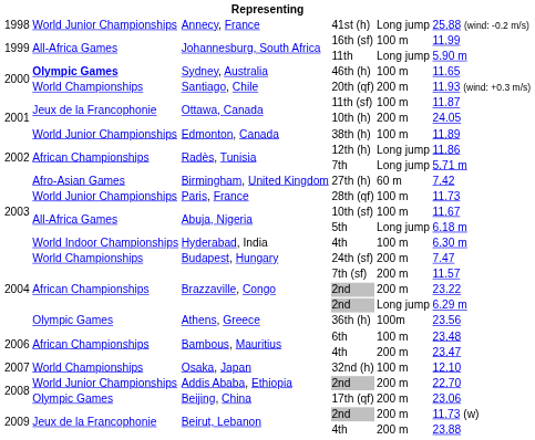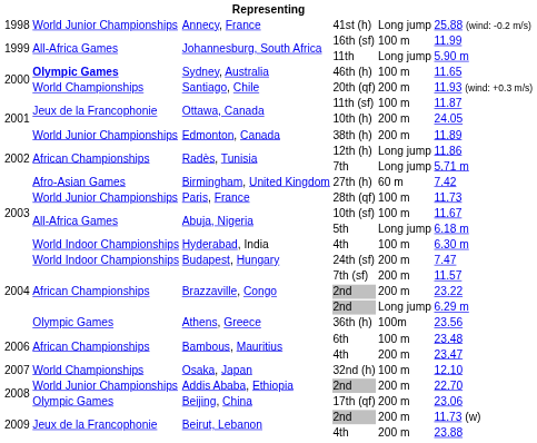 <table>
 <tr>
 <th colspan="6">Representing </th>
 </tr>
 <tr>
 <td>1998</td>
 <td><a href='#'>World Junior Championships</a></td>
 <td><a href='#'>Annecy</a>, <a href='#'>France</a></td>
 <td>41st (h)</td>
 <td>Long jump</td>
 <td><a href='#'>25.88</a> <small>(wind: -0.2 m/s)</small></td>
 </tr>
 <tr>
 <td rowspan=2>1999</td>
 <td rowspan=2><a href='#'>All-Africa Games</a></td>
 <td rowspan=2><a href='#'>Johannesburg, South Africa</a></td>
 <td>16th (sf)</td>
 <td>100 m</td>
 <td><a href='#'>11.99</a></td>
 </tr>
 <tr>
 <td>11th</td>
 <td>Long jump</td>
 <td><a href='#'>5.90 m</a></td>
 </tr>
 <tr>
 <td rowspan=2>2000</td>
 <td><strong><a href='#'>Olympic Games</a></strong></td>
 <td><a href='#'>Sydney</a>, <a href='#'>Australia</a></td>
 <td>46th (h)</td>
 <td>100 m</td>
 <td><a href='#'>11.65</a></td>
 </tr>
 <tr>
 <td><a href='#'>World Championships</a></td>
 <td><a href='#'>Santiago</a>, <a href='#'>Chile</a></td>
 <td>20th (qf)</td>
 <td>200 m</td>
 <td><a href='#'>11.93</a> <small>(wind: +0.3 m/s)</small></td>
 </tr>
 <tr>
 <td rowspan=3>2001</td>
 <td rowspan=2><a href='#'>Jeux de la Francophonie</a></td>
 <td rowspan=2><a href='#'>Ottawa, Canada</a></td>
 <td>11th (sf)</td>
 <td>100 m</td>
 <td><a href='#'>11.87</a></td>
 </tr>
 <tr>
 <td>10th (h)</td>
 <td>200 m</td>
 <td><a href='#'>24.05</a></td>
 </tr>
 <tr>
 <td><a href='#'>World Junior Championships</a></td>
 <td><a href='#'>Edmonton</a>, <a href='#'>Canada</a></td>
 <td>38th (h)</td>
-<td>100 m</td>
+<td>200 m</td>
 <td><a href='#'>11.89</a></td>
 </tr>
 <tr>
 <td rowspan=2>2002</td>
 <td rowspan=2><a href='#'>African Championships</a></td>
 <td rowspan=2><a href='#'>Radès</a>, <a href='#'>Tunisia</a></td>
 <td>12th (h)</td>
 <td>Long jump</td>
 <td><a href='#'>11.86</a></td>
 </tr>
 <tr>
 <td>7th</td>
 <td>Long jump</td>
 <td><a href='#'>5.71 m</a></td>
 </tr>
 <tr>
 <td rowspan=5>2003</td>
 <td><a href='#'>Afro-Asian Games</a></td>
 <td><a href='#'>Birmingham</a>, <a href='#'>United Kingdom</a></td>
 <td>27th (h)</td>
 <td>60 m</td>
 <td><a href='#'>7.42</a></td>
 </tr>
 <tr>
 <td><a href='#'>World Junior Championships</a></td>
 <td><a href='#'>Paris</a>, <a href='#'>France</a></td>
 <td>28th (qf)</td>
 <td>100 m</td>
 <td><a href='#'>11.73</a></td>
 </tr>
 <tr>
 <td rowspan=2><a href='#'>All-Africa Games</a></td>
 <td rowspan=2><a href='#'>Abuja, Nigeria</a></td>
 <td>10th (sf)</td>
 <td>100 m</td>
 <td><a href='#'>11.67</a></td>
 </tr>
 <tr>
 <td>5th</td>
 <td>Long jump</td>
 <td><a href='#'>6.18 m</a></td>
 </tr>
 <tr>
 <td><a href='#'>World Indoor Championships</a></td>
 <td><a href='#'>Hyderabad</a>, India</td>
 <td>4th</td>
 <td>100 m</td>
 <td><a href='#'>6.30 m</a></td>
 </tr>
 <tr>
 <td rowspan=5>2004</td>
-<td><a href='#'>World Championships</a></td>
+<td><a href='#'>World Indoor Championships</a></td>
 <td><a href='#'>Budapest</a>, <a href='#'>Hungary</a></td>
 <td>24th (sf)</td>
 <td>200 m</td>
 <td><a href='#'>7.47</a></td>
 </tr>
 <tr>
 <td rowspan=3><a href='#'>African Championships</a></td>
 <td rowspan=3><a href='#'>Brazzaville</a>, <a href='#'>Congo</a></td>
 <td>7th (sf)</td>
 <td>200 m</td>
 <td><a href='#'>11.57</a></td>
 </tr>
 <tr>
 <td bgcolor="silver">2nd</td>
 <td>200 m</td>
 <td><a href='#'>23.22</a></td>
 </tr>
 <tr>
 <td bgcolor="silver">2nd</td>
 <td>Long jump</td>
 <td><a href='#'>6.29 m</a></td>
 </tr>
 <tr>
 <td><a href='#'>Olympic Games</a></td>
 <td><a href='#'>Athens</a>, <a href='#'>Greece</a></td>
 <td>36th (h)</td>
 <td>100m</td>
 <td><a href='#'>23.56</a></td>
 </tr>
 <tr>
 <td rowspan=2>2006</td>
 <td rowspan=2><a href='#'>African Championships</a></td>
 <td rowspan=2><a href='#'>Bambous</a>, <a href='#'>Mauritius</a></td>
 <td>6th</td>
 <td>100 m</td>
 <td><a href='#'>23.48</a></td>
 </tr>
 <tr>
 <td>4th</td>
 <td>200 m</td>
 <td><a href='#'>23.47</a></td>
 </tr>
 <tr>
 <td>2007</td>
 <td><a href='#'>World Championships</a></td>
 <td><a href='#'>Osaka</a>, <a href='#'>Japan</a></td>
 <td>32nd (h)</td>
 <td>100 m</td>
 <td><a href='#'>12.10</a></td>
 </tr>
 <tr>
 <td rowspan=2>2008</td>
 <td><a href='#'>World Junior Championships</a></td>
 <td><a href='#'>Addis Ababa</a>, <a href='#'>Ethiopia</a></td>
 <td bgcolor="silver">2nd</td>
 <td>200 m</td>
 <td><a href='#'>22.70</a></td>
 </tr>
 <tr>
 <td><a href='#'>Olympic Games</a></td>
 <td><a href='#'>Beijing</a>, <a href='#'>China</a></td>
 <td>17th (qf)</td>
 <td>200 m</td>
 <td><a href='#'>23.06</a></td>
 </tr>
 <tr>
 <td rowspan=2>2009</td>
 <td rowspan=2><a href='#'>Jeux de la Francophonie</a></td>
 <td rowspan=2><a href='#'>Beirut, Lebanon</a></td>
 <td bgcolor="silver">2nd</td>
 <td>200 m</td>
 <td><a href='#'>11.73</a> (w)</td>
 </tr>
 <tr>
 <td>4th</td>
 <td>200 m</td>
 <td><a href='#'>23.88</a></td>
 </tr>
 </table>
